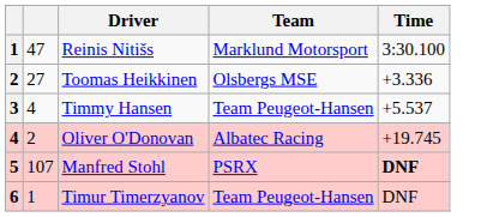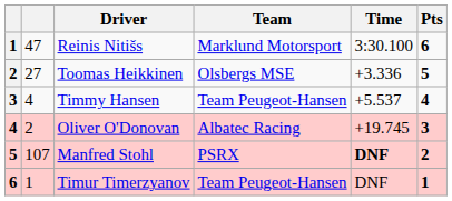 <table class=wikitable style="font-size:95%">
 <tr>
 <th></th>
 <th></th>
 <th>Driver</th>
 <th>Team</th>
 <th>Time</th>
+<th>Pts</th>
 </tr>
 <tr>
 <th>1</th>
 <td>47</td>
 <td> <a href='#'>Reinis Nitišs</a></td>
 <td><a href='#'>Marklund Motorsport</a></td>
 <td>3:30.100</td>
+<td><strong>6</strong></td>
 </tr>
 <tr>
 <th>2</th>
 <td>27</td>
 <td> <a href='#'>Toomas Heikkinen</a></td>
 <td><a href='#'>Olsbergs MSE</a></td>
 <td>+3.336</td>
+<td><strong>5</strong></td>
 </tr>
 <tr>
 <th>3</th>
 <td>4</td>
 <td> <a href='#'>Timmy Hansen</a></td>
 <td><a href='#'>Team Peugeot-Hansen</a></td>
 <td>+5.537</td>
+<td><strong>4</strong></td>
 </tr>
 <tr>
 <th style="background:#ffcccc;">4</th>
 <td style="background:#ffcccc;">2</td>
 <td style="background:#ffcccc;"> <a href='#'>Oliver O'Donovan</a></td>
 <td style="background:#ffcccc;"><a href='#'>Albatec Racing</a></td>
 <td style="background:#ffcccc;">+19.745</td>
+<td style="background:#ffcccc;"><strong>3</strong></td>
 </tr>
 <tr>
 <th style="background:#ffcccc;">5</th>
 <td style="background:#ffcccc;">107</td>
 <td style="background:#ffcccc;"> <a href='#'>Manfred Stohl</a></td>
 <td style="background:#ffcccc;"><a href='#'>PSRX</a></td>
 <td style="background:#ffcccc;"><strong>DNF</strong></td>
+<td style="background:#ffcccc;"><strong>2</strong></td>
 </tr>
 <tr>
 <th style="background:#ffcccc;">6</th>
 <td style="background:#ffcccc;">1</td>
 <td style="background:#ffcccc;"> <a href='#'>Timur Timerzyanov</a></td>
 <td style="background:#ffcccc;"><a href='#'>Team Peugeot-Hansen</a></td>
 <td style="background:#ffcccc;">DNF</td>
+<td style="background:#ffcccc;"><strong>1</strong></td>
 </tr>
 </table>
